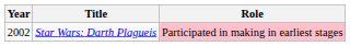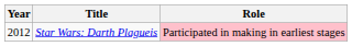 <table class="wikitable sortable">
 <tr>
 <th>Year</th>
 <th>Title</th>
 <th>Role</th>
 </tr>
 <tr>
-<td>2002</td>
+<td>2012</td>
 <td><em><a href='#'>Star Wars: Darth Plagueis</a></em></td>
 <td style="background: pink;">Participated in making in earliest stages</td>
 </tr>
 </table>
